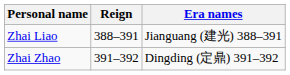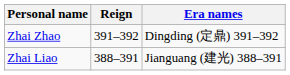 <table class="wikitable">
 <tr>
 <th>Personal name</th>
 <th>Reign</th>
 <th><a href='#'>Era names</a></th>
 </tr>
 <tr>
+<td><a href='#'>Zhai Zhao</a></td>
+<td>391–392</td>
+<td>Dingding (定鼎) 391–392</td>
+</tr>
+<tr>
 <td><a href='#'>Zhai Liao</a></td>
 <td>388–391</td>
 <td>Jianguang (建光) 388–391</td>
 </tr>
-<tr>
-<td><a href='#'>Zhai Zhao</a></td>
-<td>391–392</td>
-<td>Dingding (定鼎) 391–392</td>
-</tr>
 </table>
